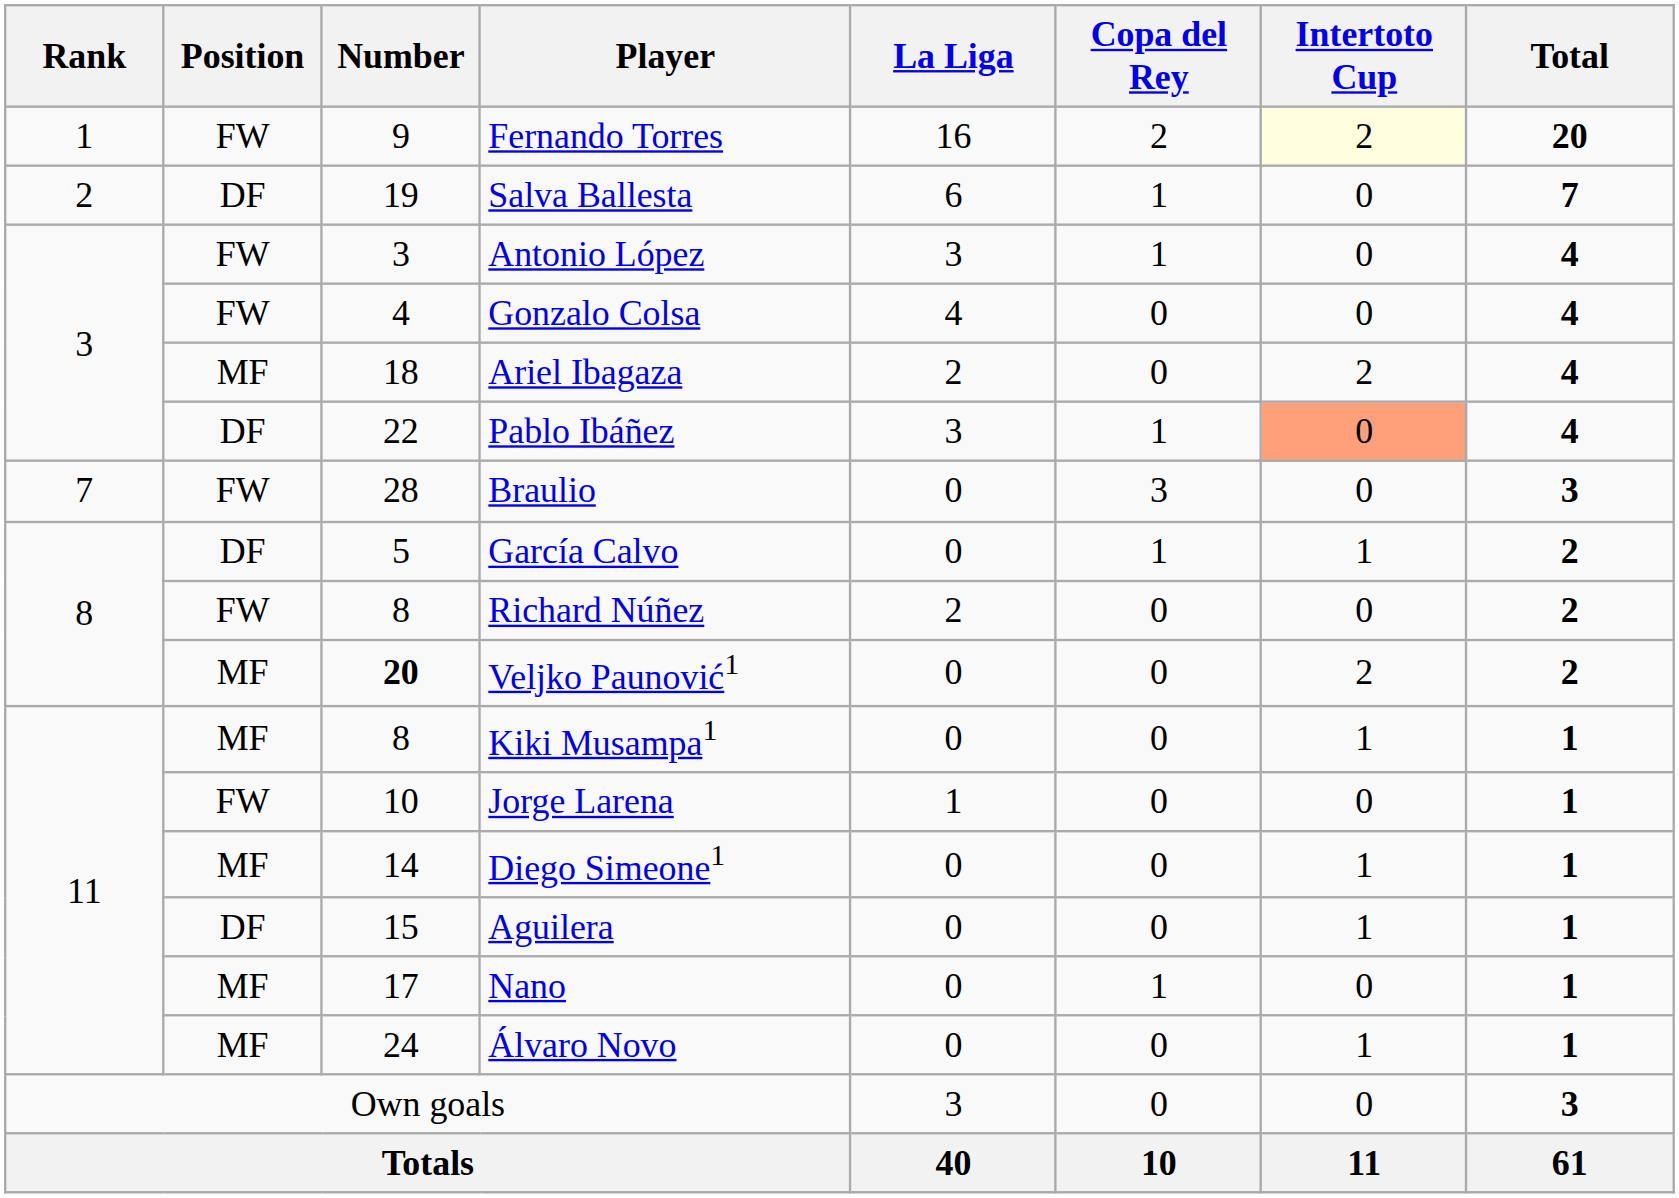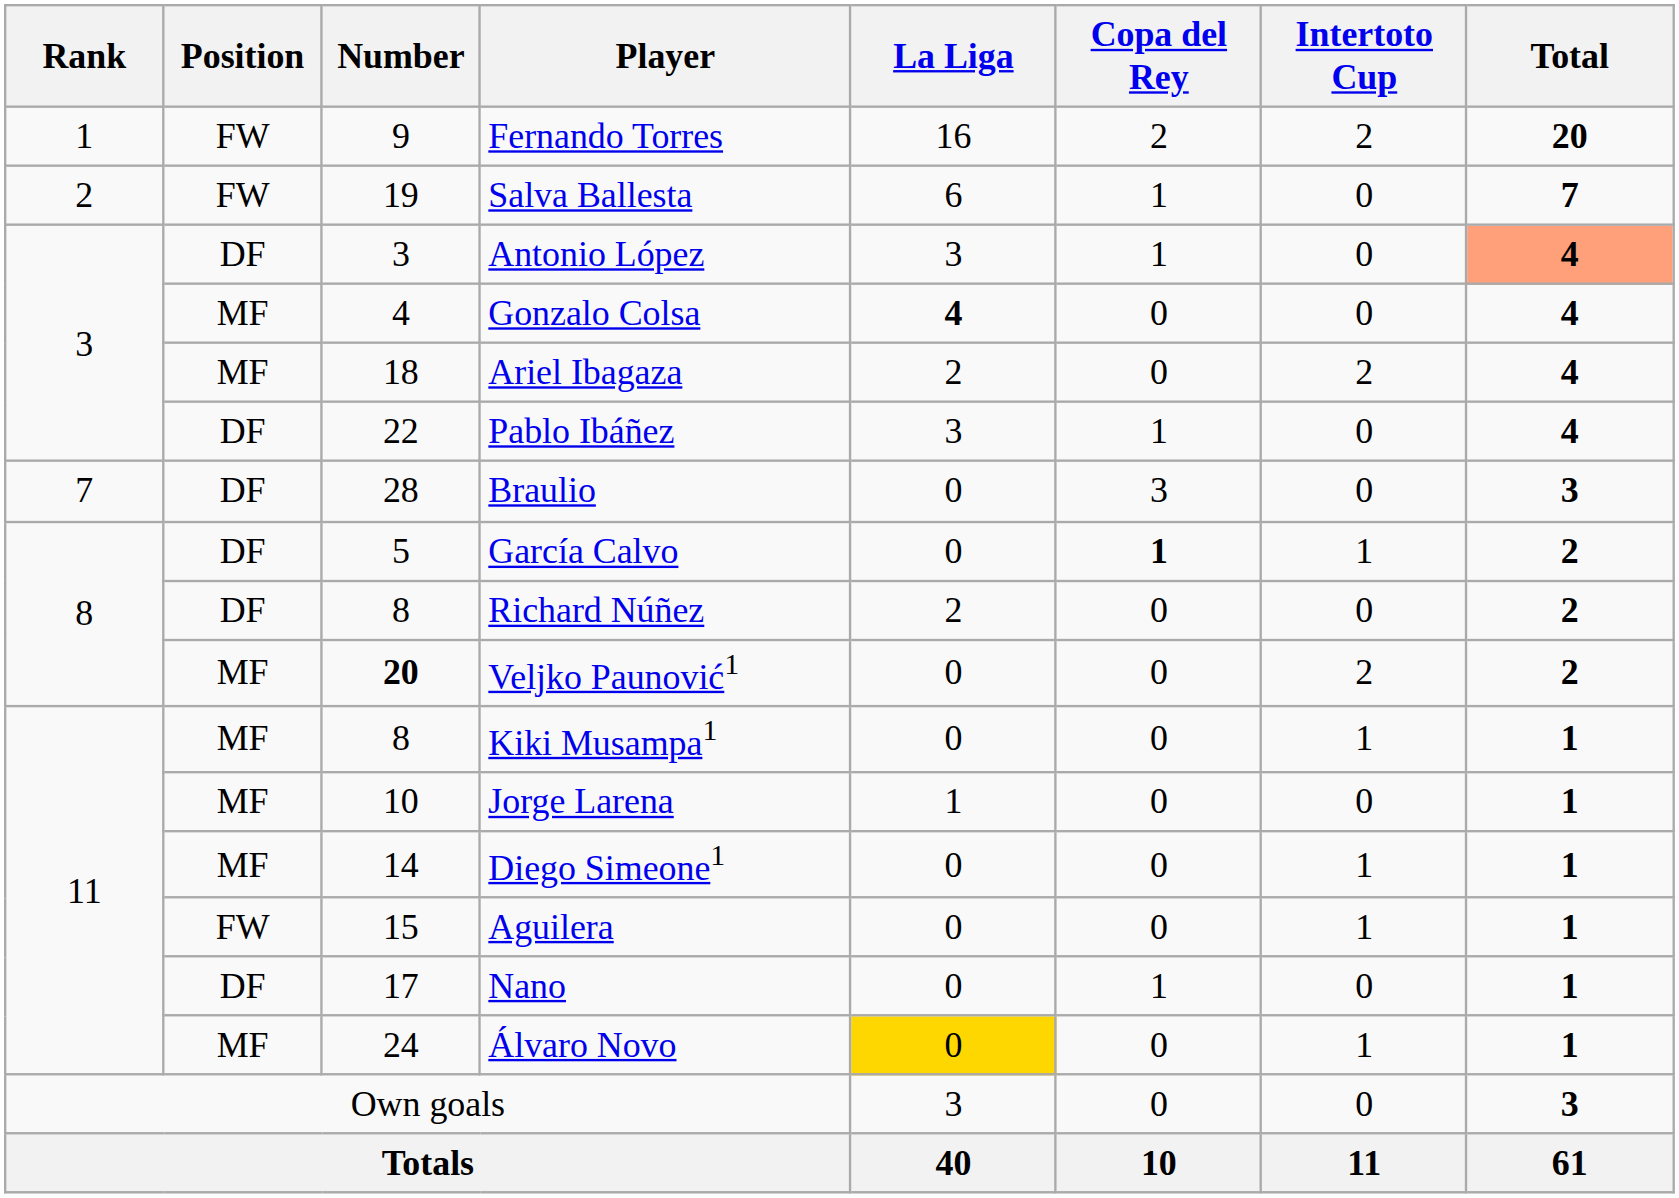 <table class="wikitable" style="font-size: 95%; text-align: center">
 <tr>
 <th width=60>Rank</th>
 <th width=60>Position</th>
 <th width=60>Number</th>
 <th width=150>Player</th>
 <th width=80><a href='#'>La Liga</a></th>
 <th width=80><a href='#'>Copa del Rey</a></th>
 <th width=80><a href='#'>Intertoto Cup</a></th>
 <th width=80><strong>Total</strong></th>
 </tr>
 <tr>
 <td>1</td>
 <td>FW</td>
 <td>9</td>
 <td align=left> <a href='#'>Fernando Torres</a></td>
 <td>16</td>
 <td>2</td>
-<td style="background: lightyellow;">2</td>
+<td>2</td>
 <td><strong>20</strong></td>
 </tr>
 <tr>
 <td>2</td>
-<td>DF</td>
+<td>FW</td>
 <td>19</td>
 <td align=left> <a href='#'>Salva Ballesta</a></td>
 <td>6</td>
 <td>1</td>
 <td>0</td>
 <td><strong>7</strong></td>
 </tr>
 <tr>
 <td rowspan=4>3</td>
-<td>FW</td>
+<td>DF</td>
 <td>3</td>
 <td align=left> <a href='#'>Antonio López</a></td>
 <td>3</td>
 <td>1</td>
 <td>0</td>
-<td><strong>4</strong></td>
+<td style="background: lightsalmon;"><strong>4</strong></td>
 </tr>
 <tr>
-<td>FW</td>
+<td>MF</td>
 <td>4</td>
 <td align=left> <a href='#'>Gonzalo Colsa</a></td>
-<td>4</td>
+<td><strong>4</strong></td>
 <td>0</td>
 <td>0</td>
 <td><strong>4</strong></td>
 </tr>
 <tr>
 <td>MF</td>
 <td>18</td>
 <td align=left> <a href='#'>Ariel Ibagaza</a></td>
 <td>2</td>
 <td>0</td>
 <td>2</td>
 <td><strong>4</strong></td>
 </tr>
 <tr>
 <td>DF</td>
 <td>22</td>
 <td align=left> <a href='#'>Pablo Ibáñez</a></td>
 <td>3</td>
 <td>1</td>
-<td style="background: lightsalmon;">0</td>
+<td>0</td>
 <td><strong>4</strong></td>
 </tr>
 <tr>
 <td>7</td>
-<td>FW</td>
+<td>DF</td>
 <td>28</td>
 <td align=left> <a href='#'>Braulio</a></td>
 <td>0</td>
 <td>3</td>
 <td>0</td>
 <td><strong>3</strong></td>
 </tr>
 <tr>
 <td rowspan=3>8</td>
 <td>DF</td>
 <td>5</td>
 <td align=left> <a href='#'>García Calvo</a></td>
 <td>0</td>
-<td>1</td>
+<td><strong>1</strong></td>
 <td>1</td>
 <td><strong>2</strong></td>
 </tr>
 <tr>
-<td>FW</td>
+<td>DF</td>
 <td>8</td>
 <td align=left> <a href='#'>Richard Núñez</a></td>
 <td>2</td>
 <td>0</td>
 <td>0</td>
 <td><strong>2</strong></td>
 </tr>
 <tr>
 <td>MF</td>
 <td><strong>20</strong></td>
 <td align=left> <a href='#'>Veljko Paunović</a><sup>1</sup></td>
 <td>0</td>
 <td>0</td>
 <td>2</td>
 <td><strong>2</strong></td>
 </tr>
 <tr>
 <td rowspan=6>11</td>
 <td>MF</td>
 <td>8</td>
 <td align=left> <a href='#'>Kiki Musampa</a><sup>1</sup></td>
 <td>0</td>
 <td>0</td>
 <td>1</td>
 <td><strong>1</strong></td>
 </tr>
 <tr>
-<td>FW</td>
+<td>MF</td>
 <td>10</td>
 <td align=left> <a href='#'>Jorge Larena</a></td>
 <td>1</td>
 <td>0</td>
 <td>0</td>
 <td><strong>1</strong></td>
 </tr>
 <tr>
 <td>MF</td>
 <td>14</td>
 <td align=left> <a href='#'>Diego Simeone</a><sup>1</sup></td>
 <td>0</td>
 <td>0</td>
 <td>1</td>
 <td><strong>1</strong></td>
 </tr>
 <tr>
-<td>DF</td>
+<td>FW</td>
 <td>15</td>
 <td align=left> <a href='#'>Aguilera</a></td>
 <td>0</td>
 <td>0</td>
 <td>1</td>
 <td><strong>1</strong></td>
 </tr>
 <tr>
-<td>MF</td>
+<td>DF</td>
 <td>17</td>
 <td align=left> <a href='#'>Nano</a></td>
 <td>0</td>
 <td>1</td>
 <td>0</td>
 <td><strong>1</strong></td>
 </tr>
 <tr>
 <td>MF</td>
 <td>24</td>
 <td align=left> <a href='#'>Álvaro Novo</a></td>
-<td>0</td>
+<td style="background: gold;">0</td>
 <td>0</td>
 <td>1</td>
 <td><strong>1</strong></td>
 </tr>
 <tr>
 <td colspan=4>Own goals</td>
 <td>3</td>
 <td>0</td>
 <td>0</td>
 <td><strong>3</strong></td>
 </tr>
 <tr>
 <th colspan=4>Totals</th>
 <th>40</th>
 <th>10</th>
 <th>11</th>
 <th>61</th>
 </tr>
 </table>
